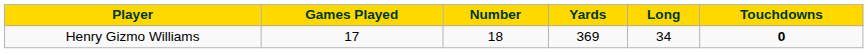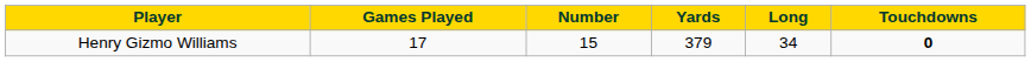 <table class="wikitable" width="80%">
 <tr align="center"  style="background:#FFD800;color:#003831;">
 <td><strong>Player</strong></td>
 <td><strong>Games Played</strong></td>
 <td><strong>Number</strong></td>
 <td><strong>Yards</strong></td>
 <td><strong>Long</strong></td>
 <td><strong>Touchdowns</strong></td>
 </tr>
 <tr align="center" bgcolor="">
 <td>Henry Gizmo Williams</td>
 <td>17</td>
-<td>18</td>
-<td>369</td>
+<td>15</td>
+<td>379</td>
 <td>34</td>
 <td><strong>0</strong></td>
 </tr>
 </table>
